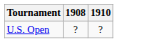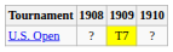 <table class="wikitable" style="font-size:95%;text-align:center;">
 <tr>
 <th>Tournament</th>
 <th>1908</th>
+<th>1909</th>
 <th>1910</th>
 </tr>
 <tr>
 <td align="left"><a href='#'>U.S. Open</a></td>
 <td>?</td>
+<td style="background:yellow;">T7</td>
 <td>?</td>
 </tr>
 </table>
